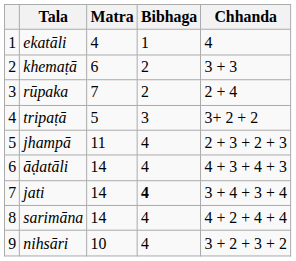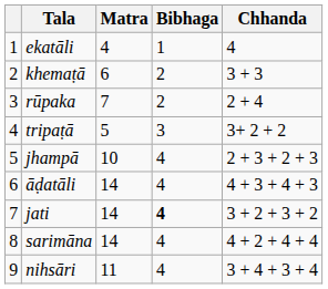 <table class="wikitable">
 <tr>
 <th></th>
 <th>Tala</th>
 <th>Matra</th>
 <th>Bibhaga</th>
 <th>Chhanda</th>
 </tr>
 <tr>
 <td>1</td>
 <td><em>ekatāli</em></td>
 <td>4</td>
 <td>1</td>
 <td>4</td>
 </tr>
 <tr>
 <td>2</td>
 <td><em>khemaṭā</em></td>
 <td>6</td>
 <td>2</td>
 <td>3 + 3</td>
 </tr>
 <tr>
 <td>3</td>
 <td><em>rūpaka</em></td>
 <td>7</td>
 <td>2</td>
 <td>2 + 4</td>
 </tr>
 <tr>
 <td>4</td>
 <td><em>tripaṭā</em></td>
 <td>5</td>
 <td>3</td>
 <td>3+ 2 + 2</td>
 </tr>
 <tr>
 <td>5</td>
 <td><em>jhampā</em></td>
-<td>11</td>
+<td>10</td>
 <td>4</td>
 <td>2 + 3 + 2 + 3</td>
 </tr>
 <tr>
 <td>6</td>
 <td><em>āḍatāli</em></td>
 <td>14</td>
 <td>4</td>
 <td>4 + 3 + 4 + 3</td>
 </tr>
 <tr>
 <td>7</td>
 <td><em>jati</em></td>
 <td>14</td>
 <td><strong>4</strong></td>
-<td>3 + 4 + 3 + 4</td>
+<td>3 + 2 + 3 + 2</td>
 </tr>
 <tr>
 <td>8</td>
 <td><em>sarimāna</em></td>
 <td>14</td>
 <td>4</td>
 <td>4 + 2 + 4 + 4</td>
 </tr>
 <tr>
 <td>9</td>
 <td><em>nihsāri</em></td>
-<td>10</td>
+<td>11</td>
 <td>4</td>
-<td>3 + 2 + 3 + 2</td>
+<td>3 + 4 + 3 + 4</td>
 </tr>
 </table>
